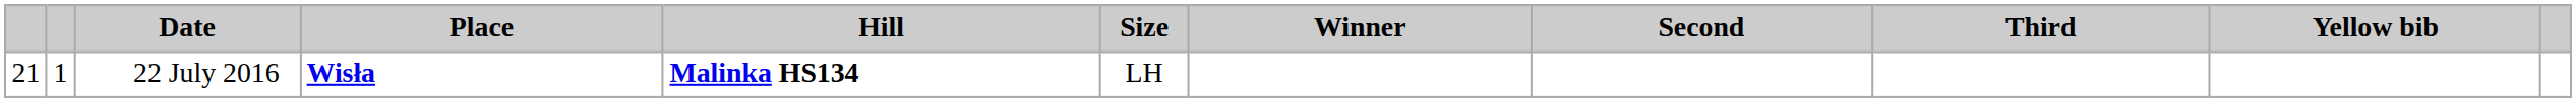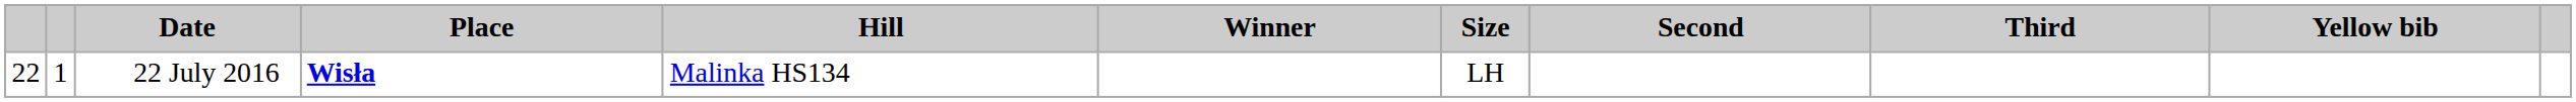 <table class="wikitable plainrowheaders" style="background:#fff; font-size:86%; line-height:16px; border:grey solid 1px; border-collapse:collapse;">
 <tr style="background:#ccc; text-align:center;">
 <th scope="col" style="background:#ccc; width=20 px;"></th>
 <th scope="col" style="background:#ccc; width=30 px;"></th>
 <th scope="col" style="background:#ccc; width:120px;">Date</th>
 <th scope="col" style="background:#ccc; width:200px;">Place</th>
 <th scope="col" style="background:#ccc; width:240px;">Hill</th>
+<th scope="col" style="background:#ccc; width:185px;">Winner</th>
 <th scope="col" style="background:#ccc; width:40px;">Size</th>
-<th scope="col" style="background:#ccc; width:185px;">Winner</th>
 <th scope="col" style="background:#ccc; width:185px;">Second</th>
 <th scope="col" style="background:#ccc; width:185px;">Third</th>
 <th scope="col" style="background:#ccc; width:180px;">Yellow bib</th>
 <th scope="col" style="background:#ccc; width:10px;"></th>
 </tr>
 <tr>
-<td align=center>21</td>
+<td align=center>22</td>
 <td align=center>1</td>
 <td align=right>22 July 2016  </td>
 <td><strong> <a href='#'>Wisła</a></strong></td>
-<td><strong><a href='#'>Malinka</a> HS134</strong></td>
+<td><a href='#'>Malinka</a> HS134</td>
+<td></td>
 <td align=center>LH</td>
-<td></td>
 <td></td>
 <td></td>
 <td></td>
 <td></td>
 </tr>
 </table>
